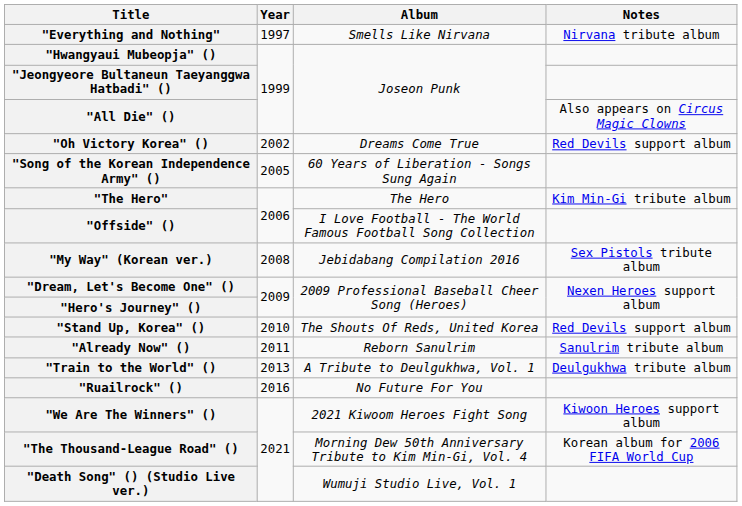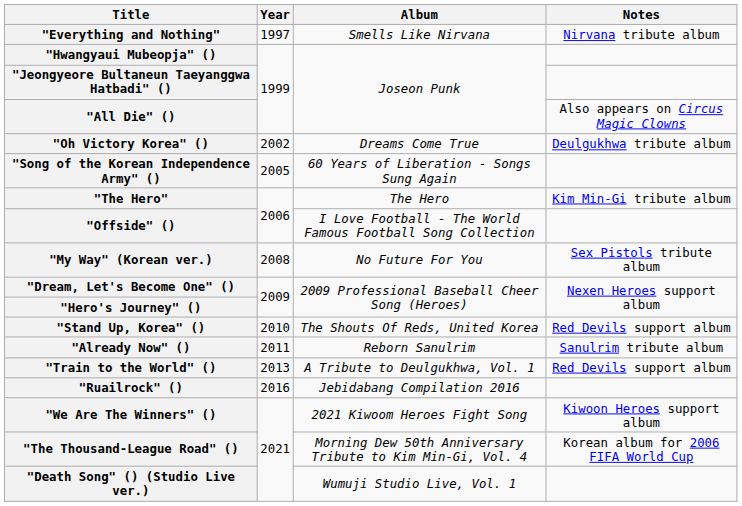 <table class="wikitable plainrowheaders" style="text-align:center;">
 <tr>
 <th scope="col" style="width:20em;">Title</th>
 <th scope="col">Year</th>
 <th scope="col" style="width:20em;">Album</th>
 <th scope="col" style="width:15em;">Notes</th>
 </tr>
 <tr>
 <th scope="row">"Everything and Nothing"</th>
 <td>1997</td>
 <td><em>Smells Like Nirvana</em></td>
 <td><a href='#'>Nirvana</a> tribute album</td>
 </tr>
 <tr>
 <th scope="row">"Hwangyaui Mubeopja" ()</th>
 <td rowspan="3">1999</td>
 <td rowspan="3"><em>Joseon Punk</em></td>
 <td></td>
 </tr>
 <tr>
 <th scope="row">"Jeongyeore Bultaneun Taeyanggwa Hatbadi" ()</th>
 <td></td>
 </tr>
 <tr>
 <th scope="row">"All Die" ()</th>
 <td>Also appears on <em><a href='#'>Circus Magic Clowns</a></em></td>
 </tr>
 <tr>
 <th scope="row">"Oh Victory Korea" ()</th>
 <td>2002</td>
 <td><em>Dreams Come True</em></td>
-<td><a href='#'>Red Devils</a> support album</td>
+<td><a href='#'>Deulgukhwa</a> tribute album</td>
 </tr>
 <tr>
 <th scope="row">"Song of the Korean Independence Army" ()</th>
 <td>2005</td>
 <td><em>60 Years of Liberation - Songs Sung Again</em></td>
 <td></td>
 </tr>
 <tr>
 <th scope="row">"The Hero"</th>
 <td rowspan="2">2006</td>
 <td><em>The Hero</em></td>
 <td><a href='#'>Kim Min-Gi</a> tribute album</td>
 </tr>
 <tr>
 <th scope="row">"Offside" ()</th>
 <td><em>I Love Football - The World Famous Football Song Collection</em></td>
 <td></td>
 </tr>
 <tr>
 <th scope="row">"My Way" (Korean ver.)</th>
 <td>2008</td>
-<td><em>Jebidabang Compilation 2016</em></td>
+<td><em>No Future For You</em></td>
 <td><a href='#'>Sex Pistols</a> tribute album</td>
 </tr>
 <tr>
 <th scope="row">"Dream, Let's Become One" ()</th>
 <td rowspan="2">2009</td>
 <td rowspan="2"><em>2009 Professional Baseball Cheer Song (Heroes)</em></td>
 <td rowspan="2"><a href='#'>Nexen Heroes</a> support album</td>
 </tr>
 <tr>
 <th scope="row">"Hero's Journey" ()</th>
 </tr>
 <tr>
 <th scope="row">"Stand Up, Korea" ()</th>
 <td>2010</td>
 <td><em>The Shouts Of Reds, United Korea</em></td>
 <td><a href='#'>Red Devils</a> support album</td>
 </tr>
 <tr>
 <th scope="row">"Already Now" ()</th>
 <td>2011</td>
 <td><em>Reborn Sanulrim</em></td>
 <td><a href='#'>Sanulrim</a> tribute album</td>
 </tr>
 <tr>
 <th scope="row">"Train to the World" ()</th>
 <td>2013</td>
 <td><em>A Tribute to Deulgukhwa, Vol. 1</em></td>
-<td><a href='#'>Deulgukhwa</a> tribute album</td>
+<td><a href='#'>Red Devils</a> support album</td>
 </tr>
 <tr>
 <th scope="row">"Ruailrock" ()</th>
 <td>2016</td>
-<td><em>No Future For You</em></td>
+<td><em>Jebidabang Compilation 2016</em></td>
 <td></td>
 </tr>
 <tr>
 <th scope="row">"We Are The Winners" ()</th>
 <td rowspan="3">2021</td>
 <td><em>2021 Kiwoom Heroes Fight Song</em></td>
 <td><a href='#'>Kiwoon Heroes</a> support album</td>
 </tr>
 <tr>
 <th scope="row">"The Thousand-League Road" ()</th>
 <td><em>Morning Dew 50th Anniversary Tribute to Kim Min-Gi, Vol. 4</em></td>
 <td>Korean album for <a href='#'>2006 FIFA World Cup</a></td>
 </tr>
 <tr>
 <th scope="row">"Death Song" () (Studio Live ver.)</th>
 <td><em>Wumuji Studio Live, Vol. 1</em></td>
 <td></td>
 </tr>
 </table>
